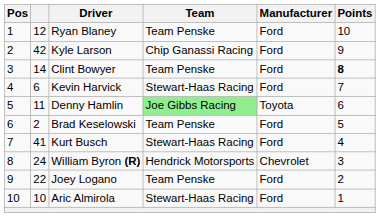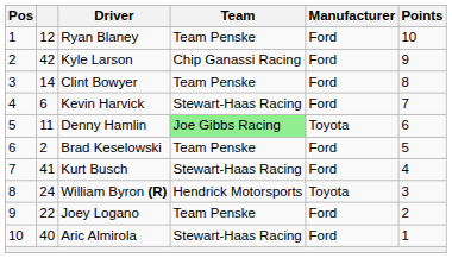 <table class="wikitable" style="font-size:98%">
 <tr>
 <th>Pos</th>
 <th></th>
 <th>Driver</th>
 <th>Team</th>
 <th>Manufacturer</th>
 <th>Points</th>
 </tr>
 <tr>
 <td>1</td>
 <td>12</td>
 <td>Ryan Blaney</td>
 <td>Team Penske</td>
 <td>Ford</td>
 <td>10</td>
 </tr>
 <tr>
 <td>2</td>
 <td>42</td>
 <td>Kyle Larson</td>
 <td>Chip Ganassi Racing</td>
 <td>Ford</td>
 <td>9</td>
 </tr>
 <tr>
 <td>3</td>
 <td>14</td>
 <td>Clint Bowyer</td>
 <td>Team Penske</td>
 <td>Ford</td>
-<td><strong>8</strong></td>
+<td>8</td>
 </tr>
 <tr>
 <td>4</td>
 <td>6</td>
 <td>Kevin Harvick</td>
 <td>Stewart-Haas Racing</td>
 <td>Ford</td>
 <td>7</td>
 </tr>
 <tr>
 <td>5</td>
 <td>11</td>
 <td>Denny Hamlin</td>
 <td style="background: lightgreen;">Joe Gibbs Racing</td>
 <td>Toyota</td>
 <td>6</td>
 </tr>
 <tr>
 <td>6</td>
 <td>2</td>
 <td>Brad Keselowski</td>
 <td>Team Penske</td>
 <td>Ford</td>
 <td>5</td>
 </tr>
 <tr>
 <td>7</td>
 <td>41</td>
 <td>Kurt Busch</td>
 <td>Stewart-Haas Racing</td>
 <td>Ford</td>
 <td>4</td>
 </tr>
 <tr>
 <td>8</td>
 <td>24</td>
 <td>William Byron <strong>(R)</strong></td>
 <td>Hendrick Motorsports</td>
-<td>Chevrolet</td>
+<td>Toyota</td>
 <td>3</td>
 </tr>
 <tr>
 <td>9</td>
 <td>22</td>
 <td>Joey Logano</td>
 <td>Team Penske</td>
 <td>Ford</td>
 <td>2</td>
 </tr>
 <tr>
 <td>10</td>
-<td>10</td>
+<td>40</td>
 <td>Aric Almirola</td>
 <td>Stewart-Haas Racing</td>
 <td>Ford</td>
 <td>1</td>
 </tr>
 <tr>
 <th colspan="6"></th>
 </tr>
 </table>
